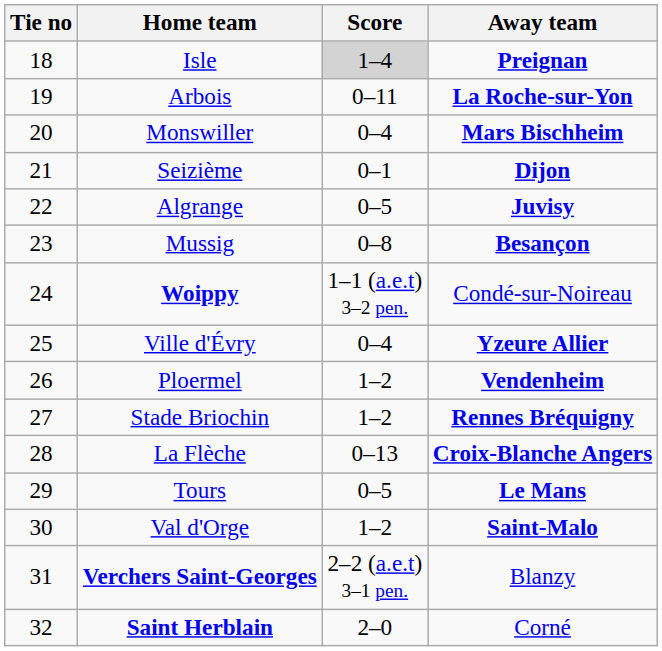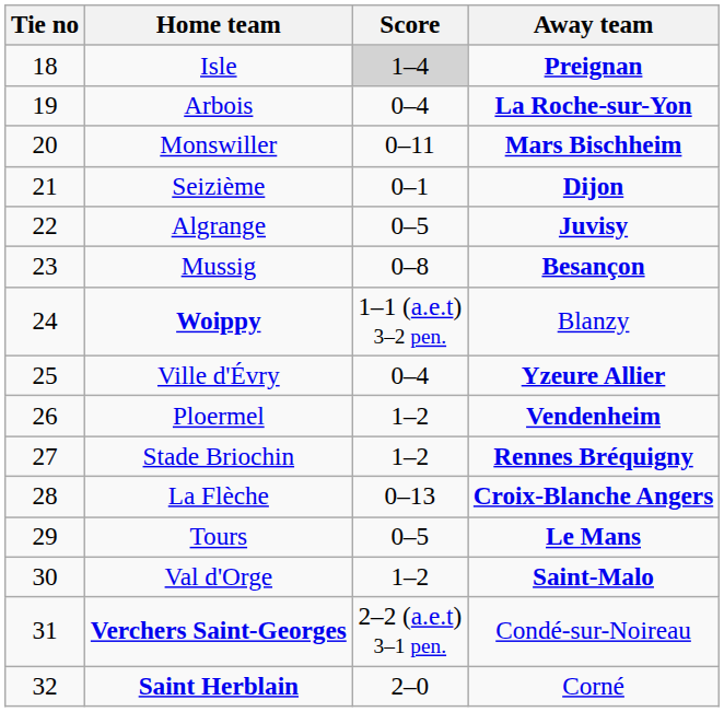 <table class="wikitable" style="text-align:center">
 <tr>
 <th>Tie no</th>
 <th>Home team</th>
 <th>Score</th>
 <th>Away team</th>
 </tr>
 <tr>
 <td>18</td>
 <td><a href='#'>Isle</a></td>
 <td style="background: lightgrey;">1–4</td>
 <td><strong><a href='#'>Preignan</a></strong></td>
 </tr>
 <tr>
 <td>19</td>
 <td><a href='#'>Arbois</a></td>
-<td>0–11</td>
+<td>0–4</td>
 <td><strong><a href='#'>La Roche-sur-Yon</a></strong></td>
 </tr>
 <tr>
 <td>20</td>
 <td><a href='#'>Monswiller</a></td>
-<td>0–4</td>
+<td>0–11</td>
 <td><strong><a href='#'>Mars Bischheim</a></strong></td>
 </tr>
 <tr>
 <td>21</td>
 <td><a href='#'>Seizième</a></td>
 <td>0–1</td>
 <td><strong><a href='#'>Dijon</a></strong></td>
 </tr>
 <tr>
 <td>22</td>
 <td><a href='#'>Algrange</a></td>
 <td>0–5</td>
 <td><strong><a href='#'>Juvisy</a></strong></td>
 </tr>
 <tr>
 <td>23</td>
 <td><a href='#'>Mussig</a></td>
 <td>0–8</td>
 <td><strong><a href='#'>Besançon</a></strong></td>
 </tr>
 <tr>
 <td>24</td>
 <td><strong><a href='#'>Woippy</a></strong></td>
 <td>1–1 (<a href='#'>a.e.t</a>) <br> <small>3–2 <a href='#'>pen.</a></small></td>
-<td><a href='#'>Condé-sur-Noireau</a></td>
+<td><a href='#'>Blanzy</a></td>
 </tr>
 <tr>
 <td>25</td>
 <td><a href='#'>Ville d'Évry</a></td>
 <td>0–4</td>
 <td><strong><a href='#'>Yzeure Allier</a></strong></td>
 </tr>
 <tr>
 <td>26</td>
 <td><a href='#'>Ploermel</a></td>
 <td>1–2</td>
 <td><strong><a href='#'>Vendenheim</a></strong></td>
 </tr>
 <tr>
 <td>27</td>
 <td><a href='#'>Stade Briochin</a></td>
 <td>1–2</td>
 <td><strong><a href='#'>Rennes Bréquigny</a></strong></td>
 </tr>
 <tr>
 <td>28</td>
 <td><a href='#'>La Flèche</a></td>
 <td>0–13</td>
 <td><strong><a href='#'>Croix-Blanche Angers</a></strong></td>
 </tr>
 <tr>
 <td>29</td>
 <td><a href='#'>Tours</a></td>
 <td>0–5</td>
 <td><strong><a href='#'>Le Mans</a></strong></td>
 </tr>
 <tr>
 <td>30</td>
 <td><a href='#'>Val d'Orge</a></td>
 <td>1–2</td>
 <td><strong><a href='#'>Saint-Malo</a></strong></td>
 </tr>
 <tr>
 <td>31</td>
 <td><strong><a href='#'>Verchers Saint-Georges</a></strong></td>
 <td>2–2 (<a href='#'>a.e.t</a>) <br> <small>3–1 <a href='#'>pen.</a></small></td>
-<td><a href='#'>Blanzy</a></td>
+<td><a href='#'>Condé-sur-Noireau</a></td>
 </tr>
 <tr>
 <td>32</td>
 <td><strong><a href='#'>Saint Herblain</a></strong></td>
 <td>2–0</td>
 <td><a href='#'>Corné</a></td>
 </tr>
 </table>
